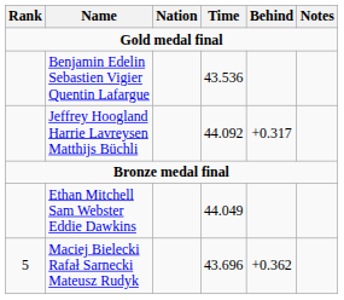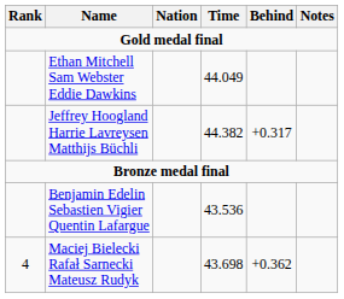 <table class="wikitable sortable" style="text-align:center">
 <tr>
 <th>Rank</th>
 <th>Name</th>
 <th>Nation</th>
 <th>Time</th>
 <th>Behind</th>
 <th>Notes</th>
 </tr>
 <tr>
 <td colspan=6><strong>Gold medal final</strong></td>
 </tr>
 <tr>
 <td></td>
-<td align=left><a href='#'>Benjamin Edelin</a><br><a href='#'>Sebastien Vigier</a><br><a href='#'>Quentin Lafargue</a></td>
+<td align=left><a href='#'>Ethan Mitchell</a><br><a href='#'>Sam Webster</a><br><a href='#'>Eddie Dawkins</a></td>
 <td align=left></td>
-<td>43.536</td>
+<td>44.049</td>
 <td></td>
 <td></td>
 </tr>
 <tr>
 <td></td>
 <td align=left><a href='#'>Jeffrey Hoogland</a><br><a href='#'>Harrie Lavreysen</a><br><a href='#'>Matthijs Büchli</a></td>
 <td align=left></td>
-<td>44.092</td>
+<td>44.382</td>
 <td>+0.317</td>
 <td></td>
 </tr>
 <tr>
 <td colspan=6><strong>Bronze medal final</strong></td>
 </tr>
 <tr>
 <td></td>
-<td align=left><a href='#'>Ethan Mitchell</a><br><a href='#'>Sam Webster</a><br><a href='#'>Eddie Dawkins</a></td>
+<td align=left><a href='#'>Benjamin Edelin</a><br><a href='#'>Sebastien Vigier</a><br><a href='#'>Quentin Lafargue</a></td>
 <td align=left></td>
-<td>44.049</td>
+<td>43.536</td>
 <td></td>
 <td></td>
 </tr>
 <tr>
-<td>5</td>
+<td>4</td>
 <td align=left><a href='#'>Maciej Bielecki</a><br><a href='#'>Rafał Sarnecki</a><br><a href='#'>Mateusz Rudyk</a></td>
 <td align=left></td>
-<td>43.696</td>
+<td>43.698</td>
 <td>+0.362</td>
 <td></td>
 </tr>
 </table>
